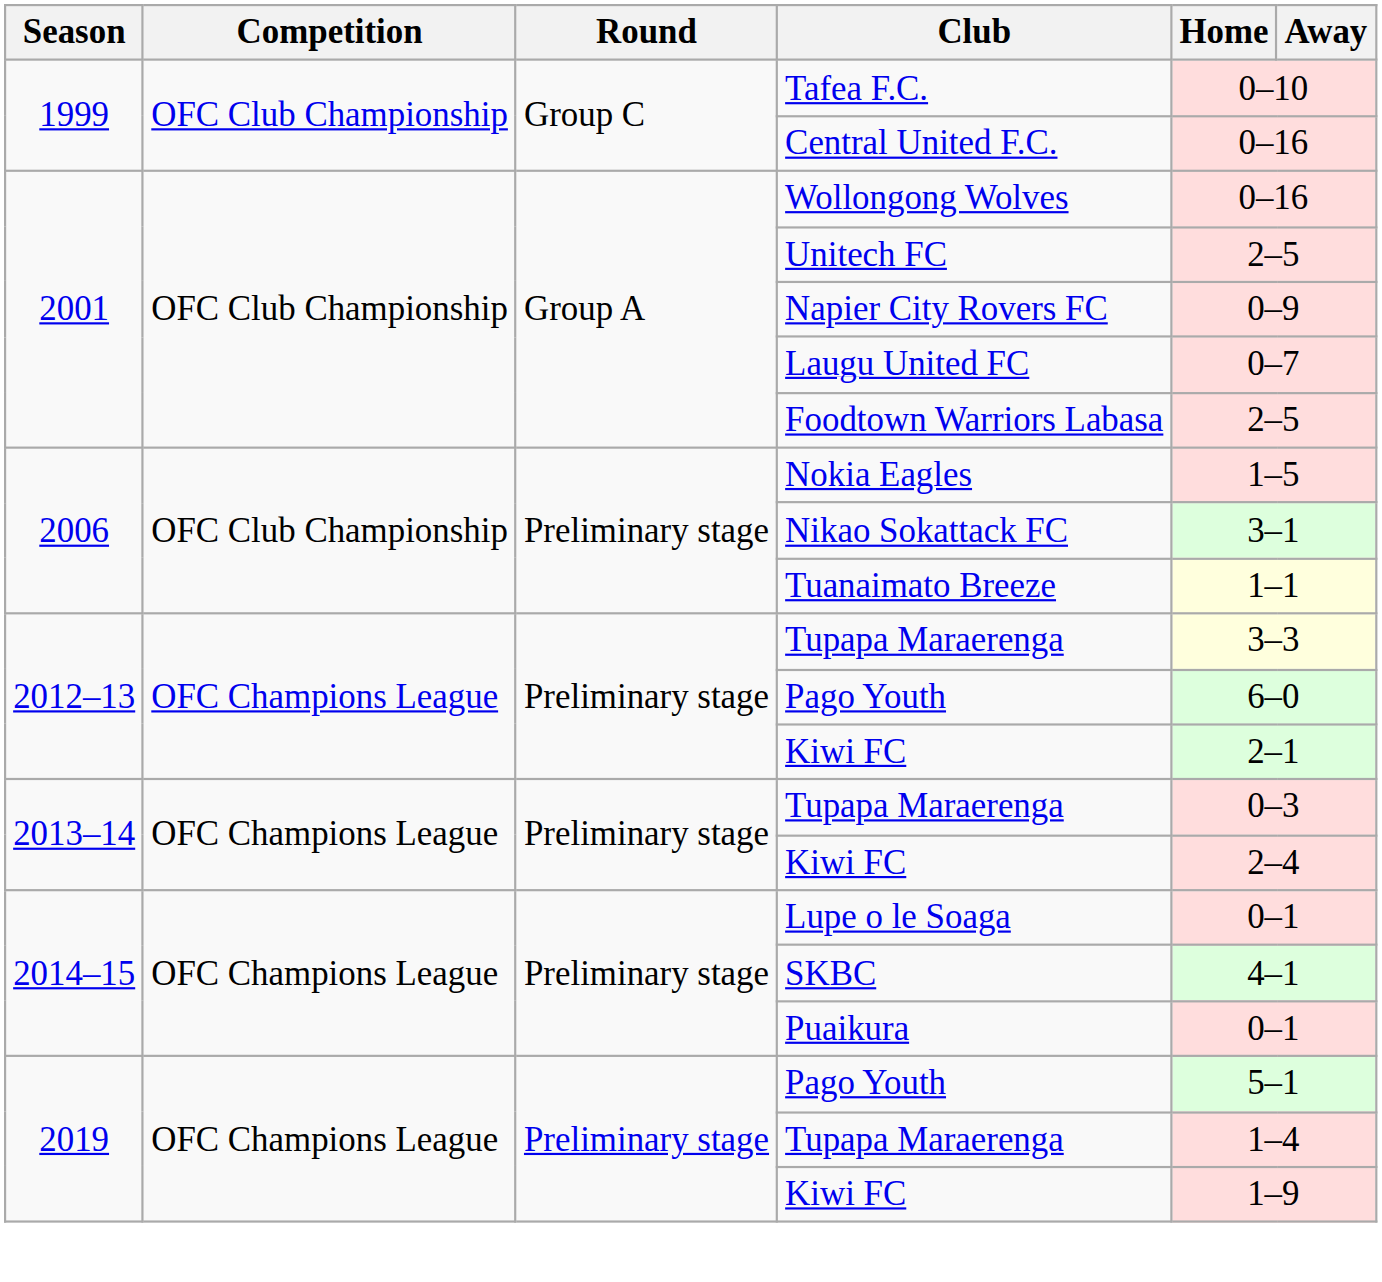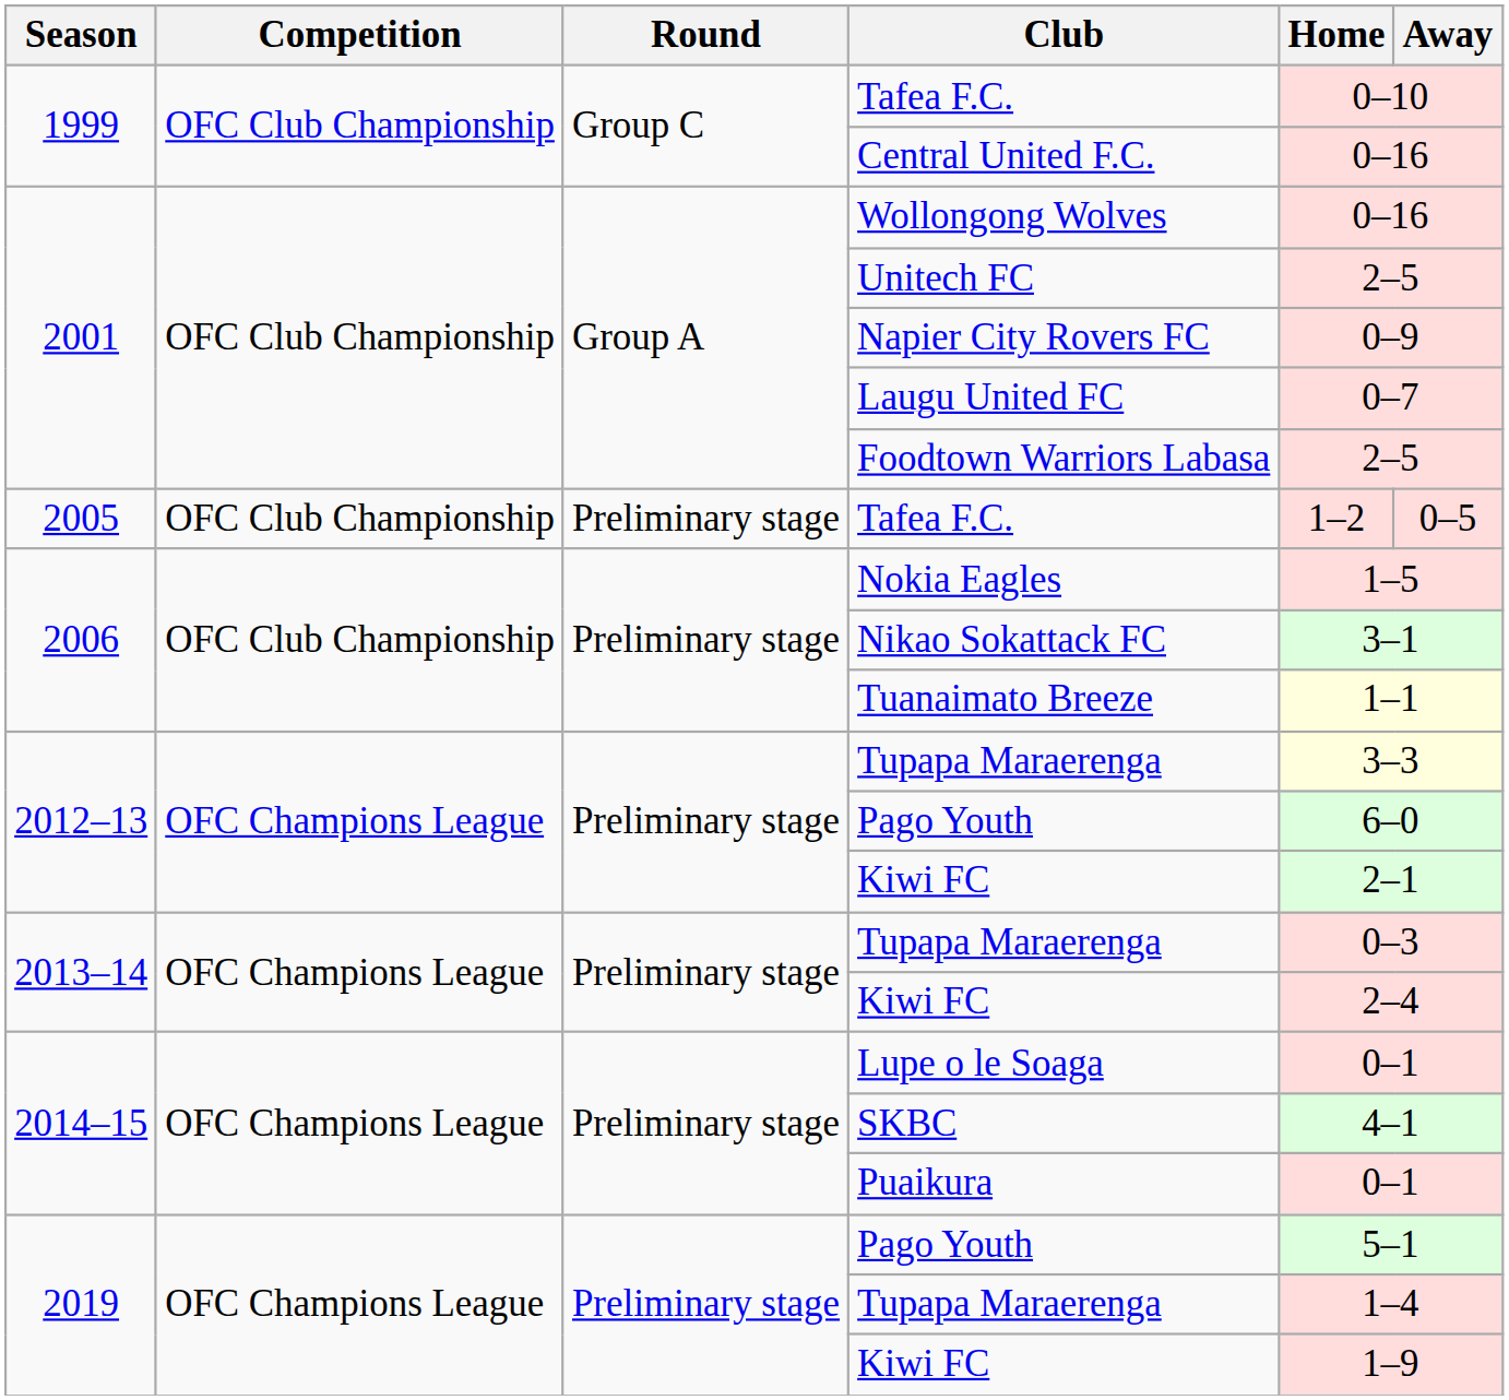 <table class="wikitable">
 <tr>
 <th>Season</th>
 <th>Competition</th>
 <th>Round</th>
 <th>Club</th>
 <th>Home</th>
 <th>Away</th>
 </tr>
 <tr>
 <td rowspan="2;" style="text-align:center;"><a href='#'>1999</a></td>
 <td rowspan="2"><a href='#'>OFC Club Championship</a></td>
 <td rowspan="2">Group C</td>
 <td> <a href='#'>Tafea F.C.</a></td>
 <td colspan="2;" style="text-align:center; background:#fdd;">0–10</td>
 </tr>
 <tr>
 <td> <a href='#'>Central United F.C.</a></td>
 <td colspan="2;" style="text-align:center; background:#fdd;">0–16</td>
 </tr>
 <tr>
 <td rowspan="5;" style="text-align:center;"><a href='#'>2001</a></td>
 <td rowspan="5">OFC Club Championship</td>
 <td rowspan="5">Group A</td>
 <td> <a href='#'>Wollongong Wolves</a></td>
 <td colspan="2;" style="text-align:center; background:#fdd;">0–16</td>
 </tr>
 <tr>
 <td> <a href='#'>Unitech FC</a></td>
 <td colspan="2;" style="text-align:center; background:#fdd;">2–5</td>
 </tr>
 <tr>
 <td> <a href='#'>Napier City Rovers FC</a></td>
 <td colspan="2;" style="text-align:center; background:#fdd;">0–9</td>
 </tr>
 <tr>
 <td> <a href='#'>Laugu United FC</a></td>
 <td colspan="2;" style="text-align:center; background:#fdd;">0–7</td>
 </tr>
 <tr>
 <td> <a href='#'>Foodtown Warriors Labasa</a></td>
 <td colspan="2;" style="text-align:center; background:#fdd;">2–5</td>
+</tr>
+<tr>
+<td style="text-align:center;"><a href='#'>2005</a></td>
+<td>OFC Club Championship</td>
+<td>Preliminary stage</td>
+<td> <a href='#'>Tafea F.C.</a></td>
+<td style="text-align:center; background:#fdd;">1–2</td>
+<td style="text-align:center; background:#fdd;">0–5</td>
 </tr>
 <tr>
 <td rowspan="3;" style="text-align:center;"><a href='#'>2006</a></td>
 <td rowspan="3">OFC Club Championship</td>
 <td rowspan="3">Preliminary stage</td>
 <td> <a href='#'>Nokia Eagles</a></td>
 <td colspan="2;" style="text-align:center; background:#fdd;">1–5</td>
 </tr>
 <tr>
 <td> <a href='#'>Nikao Sokattack FC</a></td>
 <td colspan="2;" style="text-align:center; background:#dfd;">3–1</td>
 </tr>
 <tr>
 <td> <a href='#'>Tuanaimato Breeze</a></td>
 <td colspan="2;" style="text-align:center; background:#ffd;">1–1</td>
 </tr>
 <tr>
 <td rowspan="3;" style="text-align:center;"><a href='#'>2012–13</a></td>
 <td rowspan="3"><a href='#'>OFC Champions League</a></td>
 <td rowspan="3">Preliminary stage</td>
 <td> <a href='#'>Tupapa Maraerenga</a></td>
 <td colspan="2;" style="text-align:center; background:#ffd;">3–3</td>
 </tr>
 <tr>
 <td> <a href='#'>Pago Youth</a></td>
 <td colspan="2;" style="text-align:center; background:#dfd;">6–0</td>
 </tr>
 <tr>
 <td> <a href='#'>Kiwi FC</a></td>
 <td colspan="2;" style="text-align:center; background:#dfd;">2–1</td>
 </tr>
 <tr>
 <td rowspan="2;" style="text-align:center;"><a href='#'>2013–14</a></td>
 <td rowspan="2">OFC Champions League</td>
 <td rowspan="2">Preliminary stage</td>
 <td> <a href='#'>Tupapa Maraerenga</a></td>
 <td colspan="2;" style="text-align:center; background:#fdd;">0–3</td>
 </tr>
 <tr>
 <td> <a href='#'>Kiwi FC</a></td>
 <td colspan="2;" style="text-align:center; background:#fdd;">2–4</td>
 </tr>
 <tr>
 <td rowspan="3;" style="text-align:center;"><a href='#'>2014–15</a></td>
 <td rowspan="3">OFC Champions League</td>
 <td rowspan="3">Preliminary stage</td>
 <td> <a href='#'>Lupe o le Soaga</a></td>
 <td colspan="2;" style="text-align:center; background:#fdd;">0–1</td>
 </tr>
 <tr>
 <td> <a href='#'>SKBC</a></td>
 <td colspan="2;" style="text-align:center; background:#dfd;">4–1</td>
 </tr>
 <tr>
 <td> <a href='#'>Puaikura</a></td>
 <td colspan="2;" style="text-align:center; background:#fdd;">0–1</td>
 </tr>
 <tr>
 <td rowspan="3;" style="text-align:center;"><a href='#'>2019</a></td>
 <td rowspan="3">OFC Champions League</td>
 <td rowspan="3"><a href='#'>Preliminary stage</a></td>
 <td> <a href='#'>Pago Youth</a></td>
 <td colspan="2;" style="text-align:center; background:#dfd;">5–1</td>
 </tr>
 <tr>
 <td> <a href='#'>Tupapa Maraerenga</a></td>
 <td colspan="2;" style="text-align:center; background:#fdd;">1–4</td>
 </tr>
 <tr>
 <td> <a href='#'>Kiwi FC</a></td>
 <td colspan="2;" style="text-align:center; background:#fdd;">1–9</td>
 </tr>
 </table>
